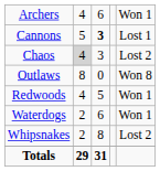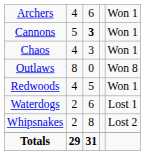 <table class="wikitable" style="text-align:center;">
 <tr style="text-align:center;">
 <td><a href='#'>Archers</a></td>
 <td>4</td>
 <td>6</td>
 <td></td>
 <td>Won 1</td>
 </tr>
 <tr style="text-align:center;">
 <td><a href='#'>Cannons</a></td>
 <td>5</td>
 <td><strong>3</strong></td>
 <td></td>
-<td>Lost 1</td>
+<td>Won 1</td>
 </tr>
 <tr style="text-align:center;">
 <td><a href='#'>Chaos</a></td>
-<td style="background: lightgrey;">4</td>
+<td>4</td>
 <td>3</td>
 <td></td>
-<td>Lost 2</td>
+<td>Won 1</td>
 </tr>
 <tr style="text-align:center;">
 <td><a href='#'>Outlaws</a></td>
 <td>8</td>
 <td>0</td>
 <td></td>
 <td>Won 8</td>
 </tr>
 <tr style="text-align:center;">
 <td><a href='#'>Redwoods</a></td>
 <td>4</td>
 <td>5</td>
 <td></td>
 <td>Won 1</td>
 </tr>
 <tr style="text-align:center;">
 <td><a href='#'>Waterdogs</a></td>
 <td>2</td>
 <td>6</td>
 <td></td>
-<td>Won 1</td>
+<td>Lost 1</td>
 </tr>
 <tr style="text-align:center;">
 <td><a href='#'>Whipsnakes</a></td>
 <td>2</td>
 <td>8</td>
 <td></td>
 <td>Lost 2</td>
 </tr>
 <tr style="text-align:center;">
 </tr>
 <tr class="unsortable" style="text-align:center; background:#; color:black">
 <td><strong>Totals</strong></td>
 <td><strong>29</strong></td>
 <td><strong>31</strong></td>
 <td><strong></strong></td>
 <td></td>
 </tr>
 </table>
